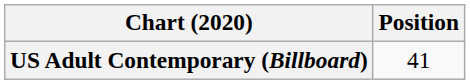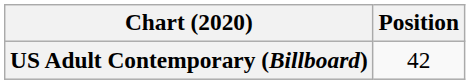 <table class="wikitable sortable plainrowheaders" style="text-align:center">
 <tr>
 <th>Chart (2020)</th>
 <th>Position</th>
 </tr>
 <tr>
 <th scope="row">US Adult Contemporary (<em>Billboard</em>)</th>
-<td>41</td>
+<td>42</td>
 </tr>
 </table>
